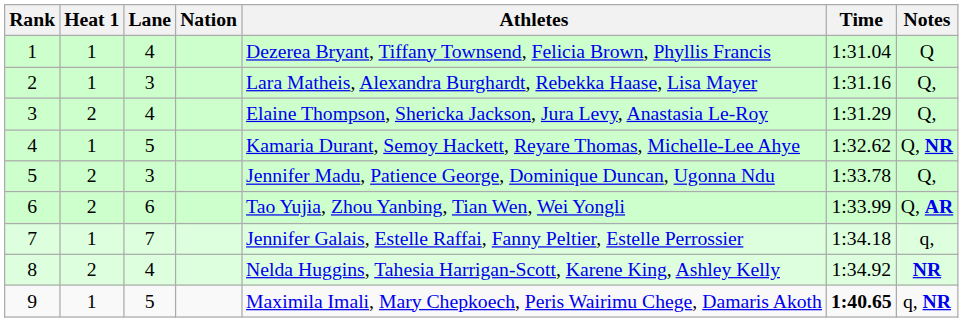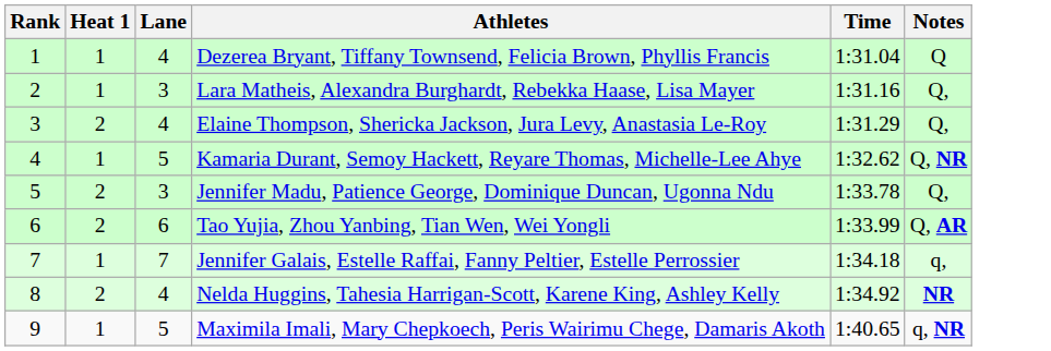 <table class="wikitable sortable" style="text-align:center">
 <tr>
 <th>Rank</th>
 <th>Heat 1</th>
 <th>Lane</th>
-<th>Nation</th>
 <th>Athletes</th>
 <th>Time</th>
 <th>Notes</th>
 </tr>
 <tr bgcolor=ccffcc>
 <td>1</td>
 <td>1</td>
 <td>4</td>
-<td align=left></td>
 <td align=left><a href='#'>Dezerea Bryant</a>, <a href='#'>Tiffany Townsend</a>, <a href='#'>Felicia Brown</a>, <a href='#'>Phyllis Francis</a></td>
 <td>1:31.04</td>
 <td>Q</td>
 </tr>
 <tr bgcolor=ccffcc>
 <td>2</td>
 <td>1</td>
 <td>3</td>
-<td align=left></td>
 <td align=left><a href='#'>Lara Matheis</a>, <a href='#'>Alexandra Burghardt</a>, <a href='#'>Rebekka Haase</a>, <a href='#'>Lisa Mayer</a></td>
 <td>1:31.16</td>
 <td>Q, </td>
 </tr>
 <tr bgcolor=ccffcc>
 <td>3</td>
 <td>2</td>
 <td>4</td>
-<td align=left></td>
 <td align=left><a href='#'>Elaine Thompson</a>, <a href='#'>Shericka Jackson</a>, <a href='#'>Jura Levy</a>, <a href='#'>Anastasia Le-Roy</a></td>
 <td>1:31.29</td>
 <td>Q, </td>
 </tr>
 <tr bgcolor=ccffcc>
 <td>4</td>
 <td>1</td>
 <td>5</td>
-<td align=left></td>
 <td align=left><a href='#'>Kamaria Durant</a>, <a href='#'>Semoy Hackett</a>, <a href='#'>Reyare Thomas</a>, <a href='#'>Michelle-Lee Ahye</a></td>
 <td>1:32.62</td>
 <td>Q, <strong><a href='#'>NR</a></strong></td>
 </tr>
 <tr bgcolor=ccffcc>
 <td>5</td>
 <td>2</td>
 <td>3</td>
-<td align=left></td>
 <td align=left><a href='#'>Jennifer Madu</a>, <a href='#'>Patience George</a>, <a href='#'>Dominique Duncan</a>, <a href='#'>Ugonna Ndu</a></td>
 <td>1:33.78</td>
 <td>Q, </td>
 </tr>
 <tr bgcolor=ccffcc>
 <td>6</td>
 <td>2</td>
 <td>6</td>
-<td align=left></td>
 <td align=left><a href='#'>Tao Yujia</a>, <a href='#'>Zhou Yanbing</a>, <a href='#'>Tian Wen</a>, <a href='#'>Wei Yongli</a></td>
 <td>1:33.99</td>
 <td>Q, <strong><a href='#'>AR</a></strong></td>
 </tr>
 <tr bgcolor=ddffdd>
 <td>7</td>
 <td>1</td>
 <td>7</td>
-<td align=left></td>
 <td align=left><a href='#'>Jennifer Galais</a>, <a href='#'>Estelle Raffai</a>, <a href='#'>Fanny Peltier</a>, <a href='#'>Estelle Perrossier</a></td>
 <td>1:34.18</td>
 <td>q, </td>
 </tr>
 <tr bgcolor=ddffdd>
 <td>8</td>
 <td>2</td>
 <td>4</td>
-<td align=left></td>
 <td align=left><a href='#'>Nelda Huggins</a>, <a href='#'>Tahesia Harrigan-Scott</a>, <a href='#'>Karene King</a>, <a href='#'>Ashley Kelly</a></td>
 <td>1:34.92</td>
 <td><strong><a href='#'>NR</a></strong></td>
 </tr>
 <tr>
 <td>9</td>
 <td>1</td>
 <td>5</td>
-<td align=left></td>
 <td align=left><a href='#'>Maximila Imali</a>, <a href='#'>Mary Chepkoech</a>, <a href='#'>Peris Wairimu Chege</a>, <a href='#'>Damaris Akoth</a></td>
-<td><strong>1:40.65</strong></td>
+<td>1:40.65</td>
 <td>q, <strong><a href='#'>NR</a></strong></td>
 </tr>
 </table>
